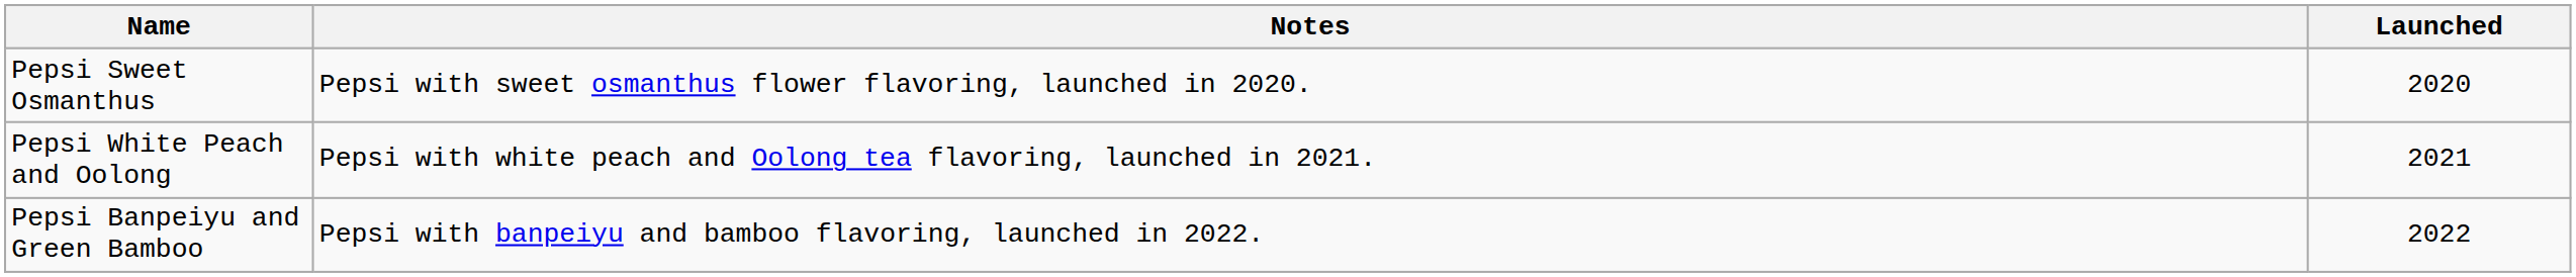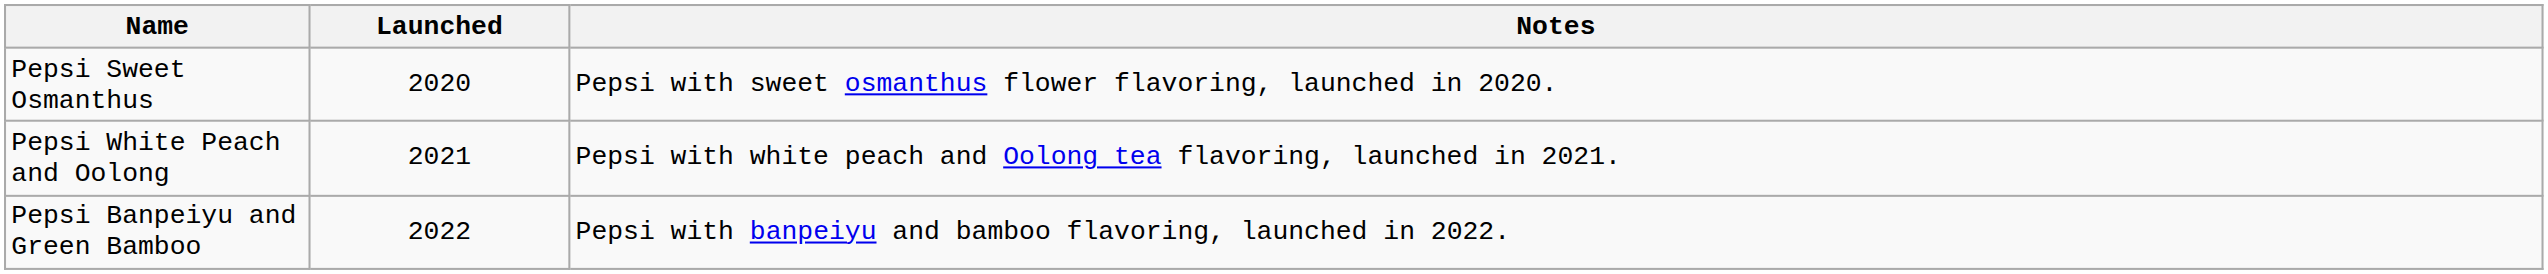 <table class="wikitable">
 <tr>
 <th width=12%>Name</th>
+<th>Launched</th>
 <th>Notes</th>
-<th>Launched</th>
 </tr>
 <tr>
 <td>Pepsi Sweet Osmanthus</td>
+<td style="text-align:center;">2020</td>
 <td>Pepsi with sweet <a href='#'>osmanthus</a> flower flavoring, launched in 2020.</td>
-<td style="text-align:center;">2020</td>
 </tr>
 <tr>
 <td>Pepsi White Peach and Oolong</td>
+<td style="text-align:center;">2021</td>
 <td>Pepsi with white peach and <a href='#'>Oolong tea</a> flavoring, launched in 2021.</td>
-<td style="text-align:center;">2021</td>
 </tr>
 <tr>
 <td>Pepsi Banpeiyu and Green Bamboo</td>
+<td style="text-align:center;">2022</td>
 <td>Pepsi with <a href='#'>banpeiyu</a> and bamboo flavoring, launched in 2022.</td>
-<td style="text-align:center;">2022</td>
 </tr>
 </table>
